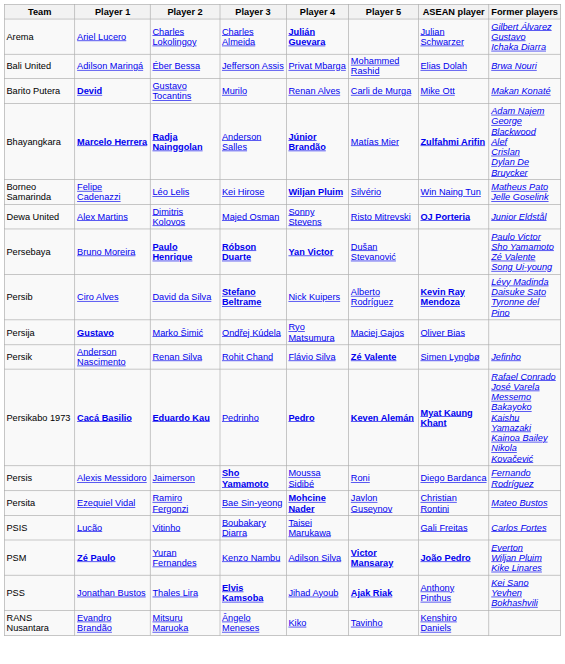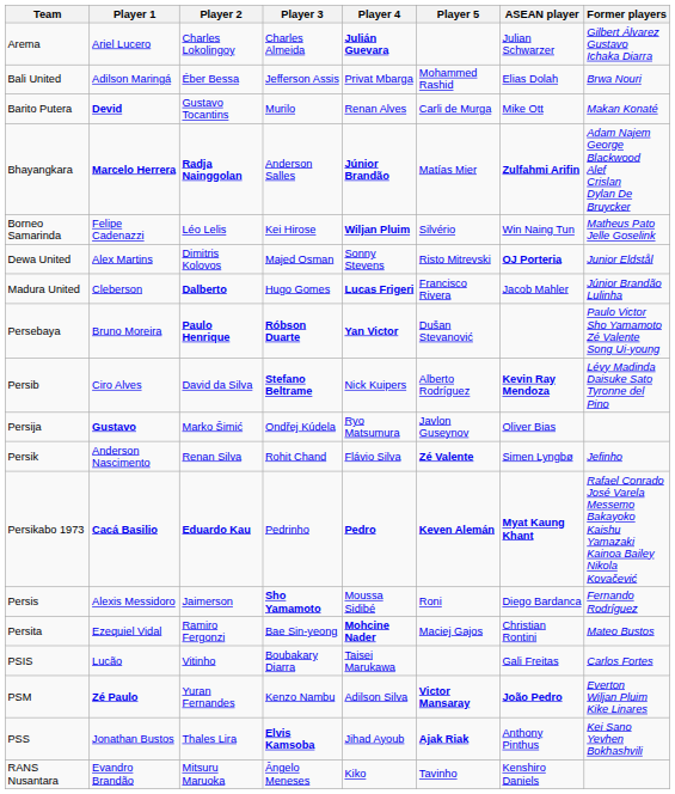 <table class="wikitable sortable" style="font-size:90%;">
 <tr>
 <th>Team</th>
 <th>Player 1</th>
 <th>Player 2</th>
 <th>Player 3</th>
 <th>Player 4</th>
 <th>Player 5</th>
 <th>ASEAN player</th>
 <th>Former players</th>
 </tr>
 <tr>
 <td>Arema</td>
 <td> <a href='#'>Ariel Lucero</a></td>
 <td> <a href='#'>Charles Lokolingoy</a></td>
 <td> <a href='#'>Charles Almeida</a></td>
 <td> <strong><a href='#'>Julián Guevara</a></strong></td>
 <td></td>
 <td> <a href='#'>Julian Schwarzer</a></td>
 <td> <em><a href='#'>Gilbert Álvarez</a></em><br> <em><a href='#'>Gustavo</a></em><br> <em><a href='#'>Ichaka Diarra</a></em></td>
 </tr>
 <tr>
 <td>Bali United</td>
 <td> <a href='#'>Adilson Maringá</a></td>
 <td> <a href='#'>Éber Bessa</a></td>
 <td> <a href='#'>Jefferson Assis</a></td>
 <td> <a href='#'>Privat Mbarga</a></td>
 <td> <a href='#'>Mohammed Rashid</a></td>
 <td> <a href='#'>Elias Dolah</a></td>
 <td> <em><a href='#'>Brwa Nouri</a></em></td>
 </tr>
 <tr>
 <td>Barito Putera</td>
 <td> <strong><a href='#'>Devid</a></strong></td>
 <td> <a href='#'>Gustavo Tocantins</a></td>
 <td> <a href='#'>Murilo</a></td>
 <td> <a href='#'>Renan Alves</a></td>
 <td> <a href='#'>Carli de Murga</a></td>
 <td> <a href='#'>Mike Ott</a></td>
 <td> <em><a href='#'>Makan Konaté</a></em></td>
 </tr>
 <tr>
 <td>Bhayangkara</td>
 <td> <strong><a href='#'>Marcelo Herrera</a></strong></td>
 <td> <strong><a href='#'>Radja Nainggolan</a></strong></td>
 <td> <a href='#'>Anderson Salles</a></td>
 <td> <strong><a href='#'>Júnior Brandão</a></strong></td>
 <td> <a href='#'>Matías Mier</a></td>
 <td> <strong><a href='#'>Zulfahmi Arifin</a></strong></td>
 <td> <em><a href='#'>Adam Najem</a></em><br> <em><a href='#'>George Blackwood</a></em><br> <em><a href='#'>Alef</a></em><br> <em><a href='#'>Crislan</a></em><br> <em><a href='#'>Dylan De Bruycker</a></em></td>
 </tr>
 <tr>
 <td>Borneo Samarinda</td>
 <td> <a href='#'>Felipe Cadenazzi</a></td>
 <td> <a href='#'>Léo Lelis</a></td>
 <td> <a href='#'>Kei Hirose</a></td>
 <td> <strong><a href='#'>Wiljan Pluim</a></strong></td>
 <td> <a href='#'>Silvério</a></td>
 <td> <a href='#'>Win Naing Tun</a></td>
 <td> <em><a href='#'>Matheus Pato</a></em><br> <em><a href='#'>Jelle Goselink</a></em></td>
 </tr>
 <tr>
 <td>Dewa United</td>
 <td> <a href='#'>Alex Martins</a></td>
 <td> <a href='#'>Dimitris Kolovos</a></td>
 <td> <a href='#'>Majed Osman</a></td>
 <td> <a href='#'>Sonny Stevens</a></td>
 <td> <a href='#'>Risto Mitrevski</a></td>
 <td> <strong><a href='#'>OJ Porteria</a></strong></td>
 <td> <em><a href='#'>Junior Eldstål</a></em></td>
 </tr>
 <tr>
+<td>Madura United</td>
+<td> <a href='#'>Cleberson</a></td>
+<td> <strong><a href='#'>Dalberto</a></strong></td>
+<td> <a href='#'>Hugo Gomes</a></td>
+<td> <strong><a href='#'>Lucas Frigeri</a></strong></td>
+<td> <a href='#'>Francisco Rivera</a></td>
+<td> <a href='#'>Jacob Mahler</a></td>
+<td> <em><a href='#'>Júnior Brandão</a></em><br> <em><a href='#'>Lulinha</a></em></td>
+</tr>
+<tr>
 <td>Persebaya</td>
 <td> <a href='#'>Bruno Moreira</a></td>
 <td> <strong><a href='#'>Paulo Henrique</a></strong></td>
 <td> <strong><a href='#'>Róbson Duarte</a></strong></td>
 <td> <strong><a href='#'>Yan Victor</a></strong></td>
 <td> <a href='#'>Dušan Stevanović</a></td>
 <td></td>
 <td> <em><a href='#'>Paulo Victor</a></em><br> <em><a href='#'>Sho Yamamoto</a></em><br> <em><a href='#'>Zé Valente</a></em><br> <em><a href='#'>Song Ui-young</a></em></td>
 </tr>
 <tr>
 <td>Persib</td>
 <td> <a href='#'>Ciro Alves</a></td>
 <td> <a href='#'>David da Silva</a></td>
 <td> <strong><a href='#'>Stefano Beltrame</a></strong></td>
 <td> <a href='#'>Nick Kuipers</a></td>
 <td> <a href='#'>Alberto Rodríguez</a></td>
 <td> <strong><a href='#'>Kevin Ray Mendoza</a></strong></td>
 <td> <em><a href='#'>Lévy Madinda</a></em><br> <em><a href='#'>Daisuke Sato</a></em><br> <em><a href='#'>Tyronne del Pino</a></em></td>
 </tr>
 <tr>
 <td>Persija</td>
 <td> <strong><a href='#'>Gustavo</a></strong></td>
 <td> <a href='#'>Marko Šimić</a></td>
 <td> <a href='#'>Ondřej Kúdela</a></td>
 <td> <a href='#'>Ryo Matsumura</a></td>
-<td> <a href='#'>Maciej Gajos</a></td>
+<td> <a href='#'>Javlon Guseynov</a></td>
 <td> <a href='#'>Oliver Bias</a></td>
 <td></td>
 </tr>
 <tr>
 <td>Persik</td>
 <td> <a href='#'>Anderson Nascimento</a></td>
 <td> <a href='#'>Renan Silva</a></td>
 <td> <a href='#'>Rohit Chand</a></td>
 <td> <a href='#'>Flávio Silva</a></td>
 <td> <strong><a href='#'>Zé Valente</a></strong></td>
 <td> <a href='#'>Simen Lyngbø</a></td>
 <td> <em><a href='#'>Jefinho</a></em></td>
 </tr>
 <tr>
 <td>Persikabo 1973</td>
 <td> <strong><a href='#'>Cacá Basilio</a></strong></td>
 <td> <strong><a href='#'>Eduardo Kau</a></strong></td>
 <td> <a href='#'>Pedrinho</a></td>
 <td> <strong><a href='#'>Pedro</a></strong></td>
 <td> <strong><a href='#'>Keven Alemán</a></strong></td>
 <td> <strong><a href='#'>Myat Kaung Khant</a></strong></td>
 <td> <em><a href='#'>Rafael Conrado</a></em><br> <em><a href='#'>José Varela</a></em><br> <em><a href='#'>Messemo Bakayoko</a></em><br> <em><a href='#'>Kaishu Yamazaki</a></em><br> <em><a href='#'>Kainoa Bailey</a></em><br> <em><a href='#'>Nikola Kovačević</a></em></td>
 </tr>
 <tr>
 <td>Persis</td>
 <td> <a href='#'>Alexis Messidoro</a></td>
 <td> <a href='#'>Jaimerson</a></td>
 <td> <strong><a href='#'>Sho Yamamoto</a></strong></td>
 <td> <a href='#'>Moussa Sidibé</a></td>
 <td> <a href='#'>Roni</a></td>
 <td> <a href='#'>Diego Bardanca</a></td>
 <td> <em><a href='#'>Fernando Rodríguez</a></em></td>
 </tr>
 <tr>
 <td>Persita</td>
 <td> <a href='#'>Ezequiel Vidal</a></td>
 <td> <a href='#'>Ramiro Fergonzi</a></td>
 <td> <a href='#'>Bae Sin-yeong</a></td>
 <td> <strong><a href='#'>Mohcine Nader</a></strong></td>
-<td> <a href='#'>Javlon Guseynov</a></td>
+<td> <a href='#'>Maciej Gajos</a></td>
 <td> <a href='#'>Christian Rontini</a></td>
 <td> <em><a href='#'>Mateo Bustos</a></em></td>
 </tr>
 <tr>
 <td>PSIS</td>
 <td> <a href='#'>Lucão</a></td>
 <td> <a href='#'>Vitinho</a></td>
 <td> <a href='#'>Boubakary Diarra</a></td>
 <td> <a href='#'>Taisei Marukawa</a></td>
 <td></td>
 <td> <a href='#'>Gali Freitas</a></td>
 <td> <em><a href='#'>Carlos Fortes</a></em></td>
 </tr>
 <tr>
 <td>PSM</td>
 <td> <strong><a href='#'>Zé Paulo</a></strong></td>
 <td> <a href='#'>Yuran Fernandes</a></td>
 <td> <a href='#'>Kenzo Nambu</a></td>
 <td> <a href='#'>Adilson Silva</a></td>
 <td> <strong><a href='#'>Victor Mansaray</a></strong></td>
 <td> <strong><a href='#'>João Pedro</a></strong></td>
 <td> <em><a href='#'>Everton</a></em><br> <em><a href='#'>Wiljan Pluim</a></em><br> <em><a href='#'>Kike Linares</a></em></td>
 </tr>
 <tr>
 <td>PSS</td>
 <td> <a href='#'>Jonathan Bustos</a></td>
 <td> <a href='#'>Thales Lira</a></td>
 <td> <strong><a href='#'>Elvis Kamsoba</a></strong></td>
 <td> <a href='#'>Jihad Ayoub</a></td>
 <td> <strong><a href='#'>Ajak Riak</a></strong></td>
 <td> <a href='#'>Anthony Pinthus</a></td>
 <td> <em><a href='#'>Kei Sano</a></em><br> <em><a href='#'>Yevhen Bokhashvili</a></em></td>
 </tr>
 <tr>
 <td>RANS Nusantara</td>
 <td> <a href='#'>Evandro Brandão</a></td>
 <td> <a href='#'>Mitsuru Maruoka</a></td>
 <td> <a href='#'>Ângelo Meneses</a></td>
 <td> <a href='#'>Kiko</a></td>
 <td> <a href='#'>Tavinho</a></td>
 <td> <a href='#'>Kenshiro Daniels</a></td>
 <td></td>
 </tr>
 </table>
